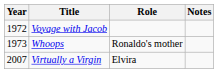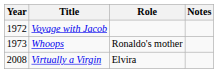 <table class="wikitable sortable">
 <tr>
 <th>Year</th>
 <th>Title</th>
 <th>Role</th>
 <th class="unsortable">Notes</th>
 </tr>
 <tr>
 <td>1972</td>
 <td><em><a href='#'>Voyage with Jacob</a></em></td>
 <td></td>
 <td></td>
 </tr>
 <tr>
 <td>1973</td>
 <td><em><a href='#'>Whoops</a></em></td>
 <td>Ronaldo's mother</td>
 <td></td>
 </tr>
 <tr>
-<td>2007</td>
+<td>2008</td>
 <td><em><a href='#'>Virtually a Virgin</a></em></td>
 <td>Elvira</td>
 <td></td>
 </tr>
 </table>
